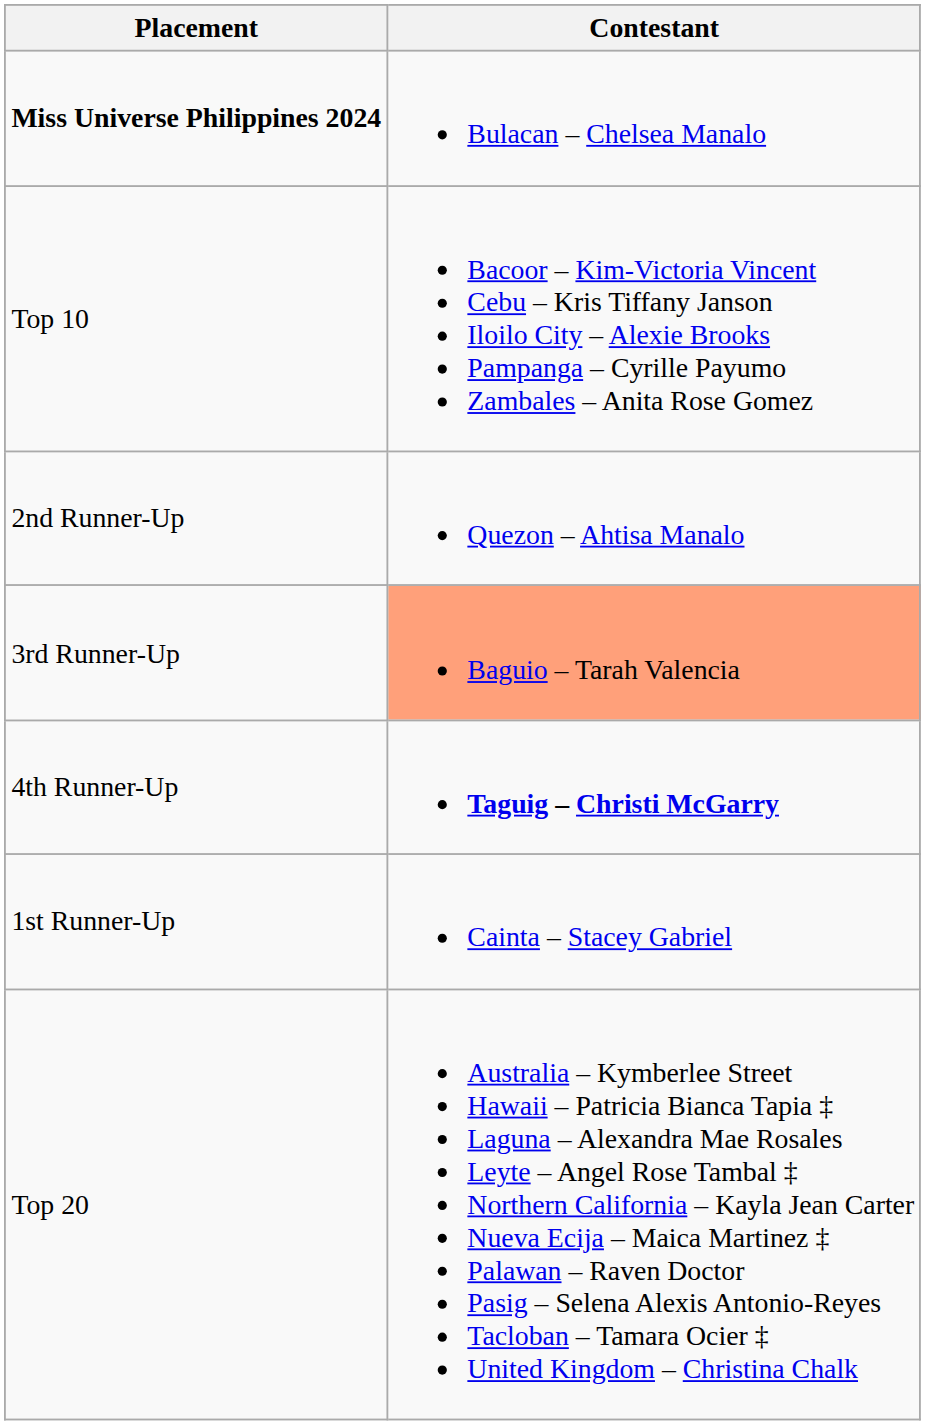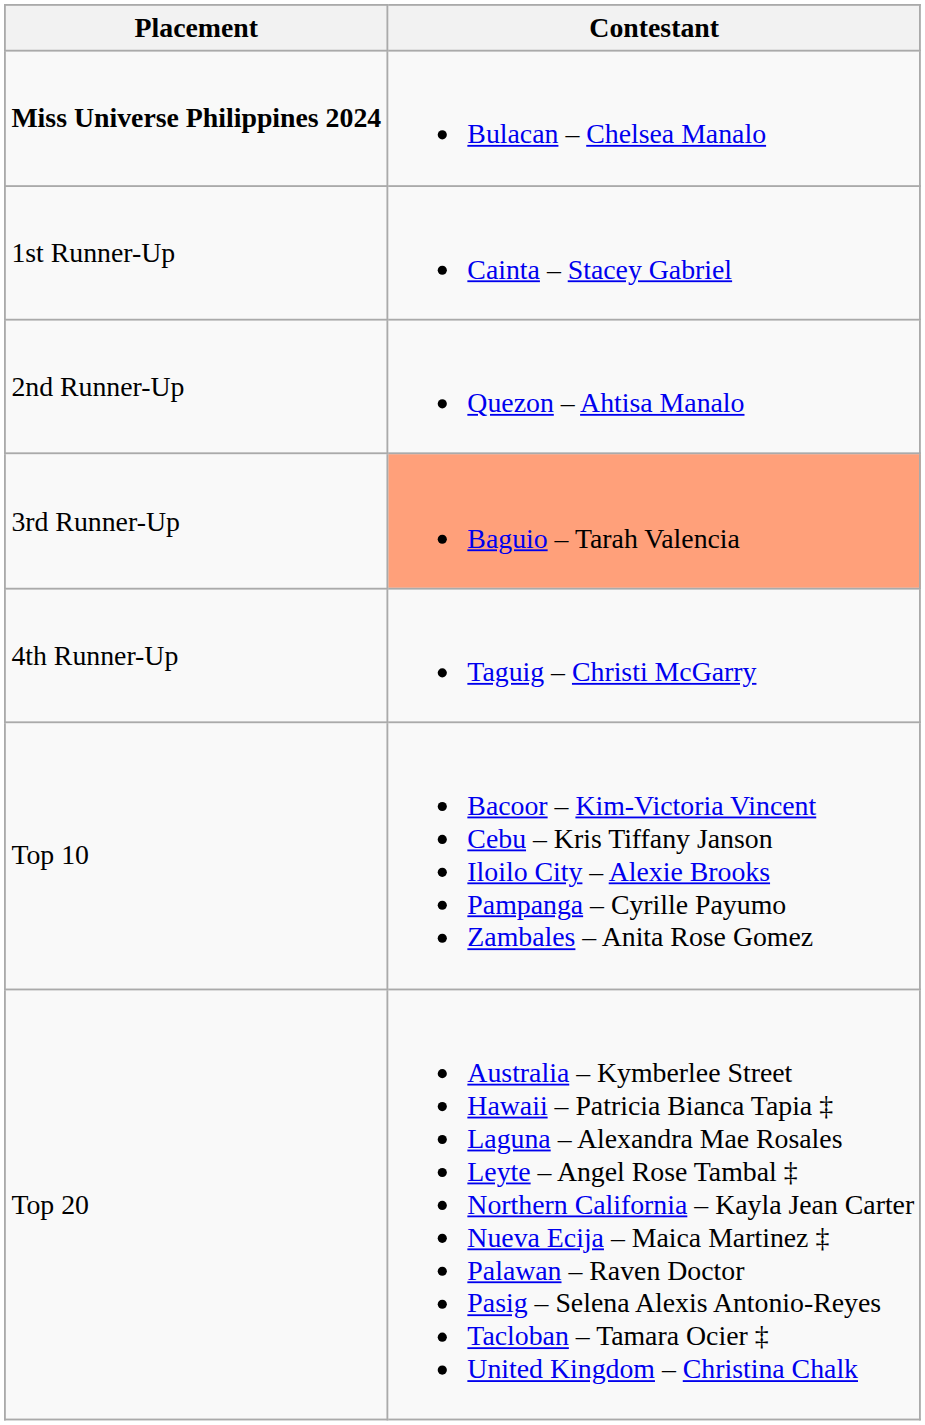 <table class="wikitable sortable" style="font-size: 95%;">
 <tr>
 <th>Placement</th>
 <th>Contestant</th>
 </tr>
 <tr>
 <td><strong>Miss Universe Philippines 2024</strong></td>
 <td><br><ul><li><a href='#'>Bulacan</a> – <a href='#'>Chelsea Manalo</a></li></ul></td>
 </tr>
 <tr>
-<td>Top 10</td>
-<td><br><ul><li><a href='#'>Bacoor</a> – <a href='#'>Kim-Victoria Vincent</a></li><li><a href='#'>Cebu</a> – Kris Tiffany Janson</li><li><a href='#'>Iloilo City</a> – <a href='#'>Alexie Brooks</a></li><li><a href='#'>Pampanga</a> – Cyrille Payumo</li><li><a href='#'>Zambales</a> – Anita Rose Gomez</li></ul></td>
+<td>1st Runner-Up</td>
+<td><br><ul><li><a href='#'>Cainta</a> – <a href='#'>Stacey Gabriel</a></li></ul></td>
 </tr>
 <tr>
 <td>2nd Runner-Up</td>
 <td><br><ul><li><a href='#'>Quezon</a> – <a href='#'>Ahtisa Manalo</a></li></ul></td>
 </tr>
 <tr>
 <td>3rd Runner-Up</td>
 <td style="background: lightsalmon;"><br><ul><li><a href='#'>Baguio</a> – Tarah Valencia</li></ul></td>
 </tr>
 <tr>
 <td>4th Runner-Up</td>
-<td><strong><br><ul><li><a href='#'>Taguig</a> – <a href='#'>Christi McGarry</a></li></ul></strong></td>
+<td><br><ul><li><a href='#'>Taguig</a> – <a href='#'>Christi McGarry</a></li></ul></td>
 </tr>
 <tr>
-<td>1st Runner-Up</td>
-<td><br><ul><li><a href='#'>Cainta</a> – <a href='#'>Stacey Gabriel</a></li></ul></td>
+<td>Top 10</td>
+<td><br><ul><li><a href='#'>Bacoor</a> – <a href='#'>Kim-Victoria Vincent</a></li><li><a href='#'>Cebu</a> – Kris Tiffany Janson</li><li><a href='#'>Iloilo City</a> – <a href='#'>Alexie Brooks</a></li><li><a href='#'>Pampanga</a> – Cyrille Payumo</li><li><a href='#'>Zambales</a> – Anita Rose Gomez</li></ul></td>
 </tr>
 <tr>
 <td>Top 20</td>
 <td><br><ul><li><a href='#'>Australia</a> – Kymberlee Street</li><li><a href='#'>Hawaii</a> – Patricia Bianca Tapia ‡</li><li><a href='#'>Laguna</a> – Alexandra Mae Rosales</li><li><a href='#'>Leyte</a> – Angel Rose Tambal ‡</li><li><a href='#'>Northern California</a> – Kayla Jean Carter</li><li><a href='#'>Nueva Ecija</a> – Maica Martinez ‡</li><li><a href='#'>Palawan</a> – Raven Doctor</li><li><a href='#'>Pasig</a> – Selena Alexis Antonio-Reyes</li><li><a href='#'>Tacloban</a> – Tamara Ocier ‡</li><li><a href='#'>United Kingdom</a> – <a href='#'>Christina Chalk</a></li></ul></td>
 </tr>
 </table>
